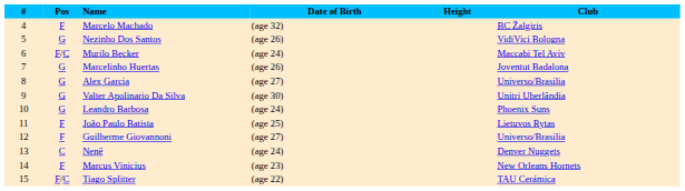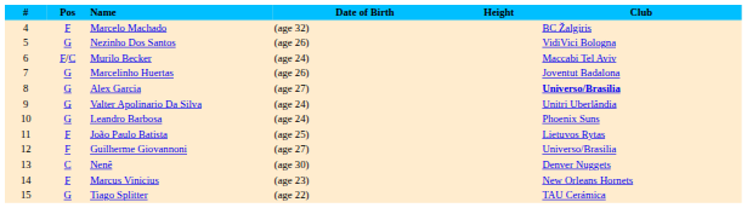 <table border=0 cellpadding=2 cellspacing=0  |- bgcolor=#FFECCE style="text-align:center; font-size:90%;" width=80%>
 <tr bgcolor=#00BFFF>
 <th width=5%>#</th>
 <th width=5%>Pos</th>
 <th width=22% align=left>Name</th>
 <th width=22%>Date of Birth</th>
 <th width=10%>Height</th>
 <th width=24%>Club</th>
 </tr>
 <tr>
 <td>4</td>
 <td><a href='#'>F</a></td>
 <td align=left><a href='#'>Marcelo Machado</a></td>
 <td align=left> (age 32)</td>
 <td></td>
 <td align=left> <a href='#'>BC Žalgiris</a></td>
 </tr>
 <tr>
 <td>5</td>
 <td><a href='#'>G</a></td>
 <td align=left><a href='#'>Nezinho Dos Santos</a></td>
 <td align=left> (age 26)</td>
 <td></td>
 <td align=left> <a href='#'>VidiVici Bologna</a></td>
 </tr>
 <tr>
 <td>6</td>
 <td><a href='#'>F</a>/<a href='#'>C</a></td>
 <td align=left><a href='#'>Murilo Becker</a></td>
 <td align=left> (age 24)</td>
 <td></td>
 <td align=left> <a href='#'>Maccabi Tel Aviv</a></td>
 </tr>
 <tr>
 <td>7</td>
 <td><a href='#'>G</a></td>
 <td align=left><a href='#'>Marcelinho Huertas</a></td>
 <td align=left> (age 26)</td>
 <td></td>
 <td align=left> <a href='#'>Joventut Badalona</a></td>
 </tr>
 <tr>
 <td>8</td>
 <td><a href='#'>G</a></td>
 <td align=left><a href='#'>Alex Garcia</a></td>
 <td align=left> (age 27)</td>
 <td></td>
-<td align=left> <a href='#'>Universo/Brasilia</a></td>
+<td align=left><strong> <a href='#'>Universo/Brasilia</a></strong></td>
 </tr>
 <tr>
 <td>9</td>
 <td><a href='#'>G</a></td>
 <td align=left><a href='#'>Valter Apolinario Da Silva</a></td>
-<td align=left> (age 30)</td>
+<td align=left> (age 24)</td>
 <td></td>
 <td align=left> <a href='#'>Unitri Uberlândia</a></td>
 </tr>
 <tr>
 <td>10</td>
 <td><a href='#'>G</a></td>
 <td align=left><a href='#'>Leandro Barbosa</a></td>
 <td align=left> (age 24)</td>
 <td></td>
 <td align=left> <a href='#'>Phoenix Suns</a></td>
 </tr>
 <tr>
 <td>11</td>
 <td><a href='#'>F</a></td>
 <td align=left><a href='#'>João Paulo Batista</a></td>
 <td align=left> (age 25)</td>
 <td></td>
 <td align=left> <a href='#'>Lietuvos Rytas</a></td>
 </tr>
 <tr>
 <td>12</td>
 <td><a href='#'>F</a></td>
 <td align=left><a href='#'>Guilherme Giovannoni</a></td>
 <td align=left> (age 27)</td>
 <td></td>
 <td align=left> <a href='#'>Universo/Brasilia</a></td>
 </tr>
 <tr>
 <td>13</td>
 <td><a href='#'>C</a></td>
 <td align=left><a href='#'>Nenê</a></td>
-<td align=left> (age 24)</td>
+<td align=left> (age 30)</td>
 <td></td>
 <td align=left> <a href='#'>Denver Nuggets</a></td>
 </tr>
 <tr>
 <td>14</td>
 <td><a href='#'>F</a></td>
 <td align=left><a href='#'>Marcus Vinicius</a></td>
 <td align=left> (age 23)</td>
 <td></td>
 <td align=left> <a href='#'>New Orleans Hornets</a></td>
 </tr>
 <tr>
 <td>15</td>
-<td><a href='#'>F</a>/<a href='#'>C</a></td>
+<td><a href='#'>G</a></td>
 <td align=left><a href='#'>Tiago Splitter</a></td>
 <td align=left> (age 22)</td>
 <td></td>
 <td align=left> <a href='#'>TAU Cerámica</a></td>
 </tr>
 </table>
